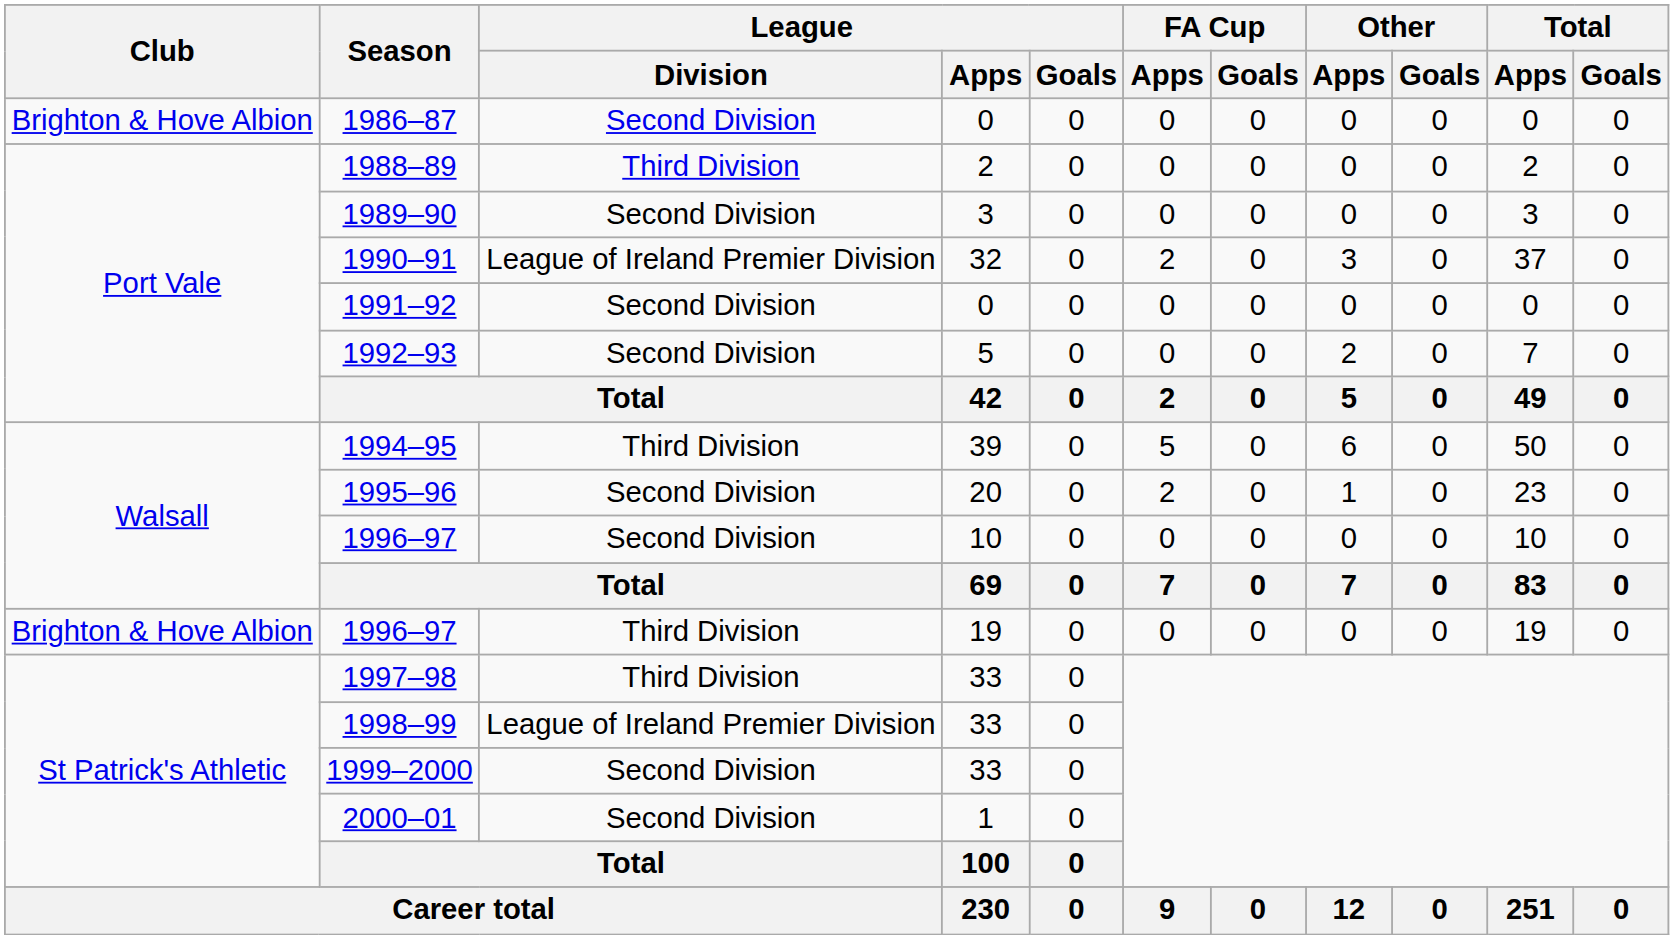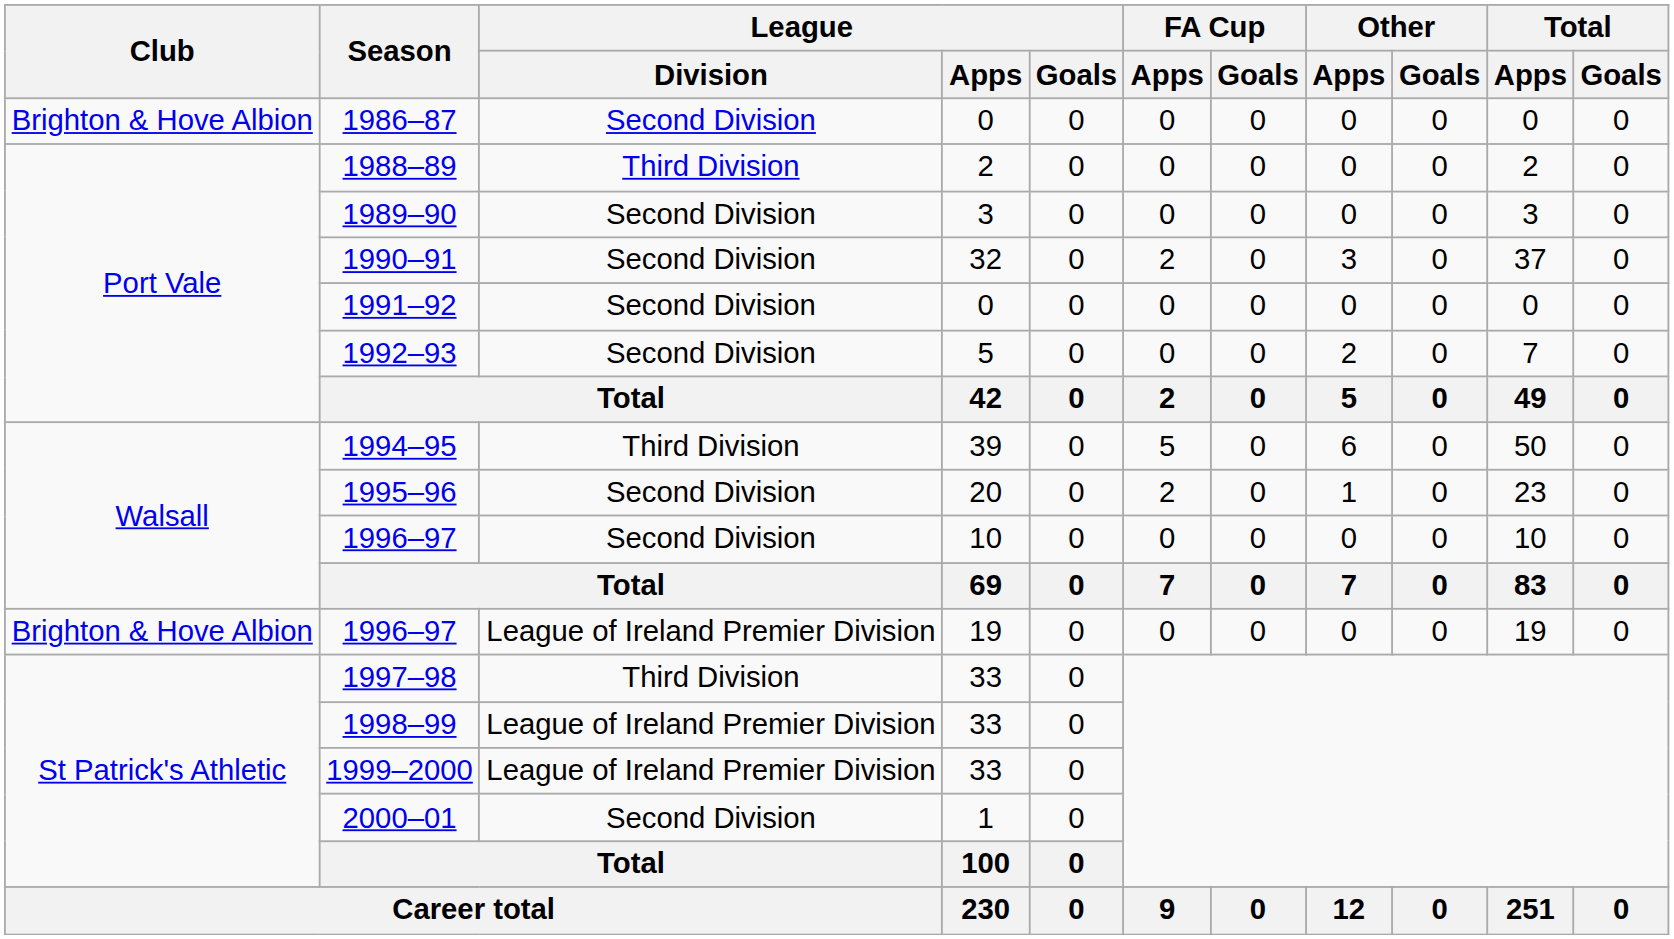 <table class="wikitable" style="text-align: center;">
 <tr>
 <th rowspan="2">Club</th>
 <th rowspan="2">Season</th>
 <th colspan="3">League</th>
 <th colspan="2">FA Cup</th>
 <th colspan="2">Other</th>
 <th colspan="2">Total</th>
 </tr>
 <tr>
 <th>Division</th>
 <th>Apps</th>
 <th>Goals</th>
 <th>Apps</th>
 <th>Goals</th>
 <th>Apps</th>
 <th>Goals</th>
 <th>Apps</th>
 <th>Goals</th>
 </tr>
 <tr>
 <td><a href='#'>Brighton & Hove Albion</a></td>
 <td><a href='#'>1986–87</a></td>
 <td><a href='#'>Second Division</a></td>
 <td>0</td>
 <td>0</td>
 <td>0</td>
 <td>0</td>
 <td>0</td>
 <td>0</td>
 <td>0</td>
 <td>0</td>
 </tr>
 <tr>
 <td rowspan="6"><a href='#'>Port Vale</a></td>
 <td><a href='#'>1988–89</a></td>
 <td><a href='#'>Third Division</a></td>
 <td>2</td>
 <td>0</td>
 <td>0</td>
 <td>0</td>
 <td>0</td>
 <td>0</td>
 <td>2</td>
 <td>0</td>
 </tr>
 <tr>
 <td><a href='#'>1989–90</a></td>
 <td>Second Division</td>
 <td>3</td>
 <td>0</td>
 <td>0</td>
 <td>0</td>
 <td>0</td>
 <td>0</td>
 <td>3</td>
 <td>0</td>
 </tr>
 <tr>
 <td><a href='#'>1990–91</a></td>
-<td>League of Ireland Premier Division</td>
+<td>Second Division</td>
 <td>32</td>
 <td>0</td>
 <td>2</td>
 <td>0</td>
 <td>3</td>
 <td>0</td>
 <td>37</td>
 <td>0</td>
 </tr>
 <tr>
 <td><a href='#'>1991–92</a></td>
 <td>Second Division</td>
 <td>0</td>
 <td>0</td>
 <td>0</td>
 <td>0</td>
 <td>0</td>
 <td>0</td>
 <td>0</td>
 <td>0</td>
 </tr>
 <tr>
 <td><a href='#'>1992–93</a></td>
 <td>Second Division</td>
 <td>5</td>
 <td>0</td>
 <td>0</td>
 <td>0</td>
 <td>2</td>
 <td>0</td>
 <td>7</td>
 <td>0</td>
 </tr>
 <tr>
 <th colspan="2">Total</th>
 <th>42</th>
 <th>0</th>
 <th>2</th>
 <th>0</th>
 <th>5</th>
 <th>0</th>
 <th>49</th>
 <th>0</th>
 </tr>
 <tr>
 <td rowspan="4"><a href='#'>Walsall</a></td>
 <td><a href='#'>1994–95</a></td>
 <td>Third Division</td>
 <td>39</td>
 <td>0</td>
 <td>5</td>
 <td>0</td>
 <td>6</td>
 <td>0</td>
 <td>50</td>
 <td>0</td>
 </tr>
 <tr>
 <td><a href='#'>1995–96</a></td>
 <td>Second Division</td>
 <td>20</td>
 <td>0</td>
 <td>2</td>
 <td>0</td>
 <td>1</td>
 <td>0</td>
 <td>23</td>
 <td>0</td>
 </tr>
 <tr>
 <td><a href='#'>1996–97</a></td>
 <td>Second Division</td>
 <td>10</td>
 <td>0</td>
 <td>0</td>
 <td>0</td>
 <td>0</td>
 <td>0</td>
 <td>10</td>
 <td>0</td>
 </tr>
 <tr>
 <th colspan="2">Total</th>
 <th>69</th>
 <th>0</th>
 <th>7</th>
 <th>0</th>
 <th>7</th>
 <th>0</th>
 <th>83</th>
 <th>0</th>
 </tr>
 <tr>
 <td><a href='#'>Brighton & Hove Albion</a></td>
 <td><a href='#'>1996–97</a></td>
-<td>Third Division</td>
+<td>League of Ireland Premier Division</td>
 <td>19</td>
 <td>0</td>
 <td>0</td>
 <td>0</td>
 <td>0</td>
 <td>0</td>
 <td>19</td>
 <td>0</td>
 </tr>
 <tr>
 <td rowspan="5"><a href='#'>St Patrick's Athletic</a></td>
 <td><a href='#'>1997–98</a></td>
 <td>Third Division</td>
 <td>33</td>
 <td>0</td>
 </tr>
 <tr>
 <td><a href='#'>1998–99</a></td>
 <td>League of Ireland Premier Division</td>
 <td>33</td>
 <td>0</td>
 </tr>
 <tr>
 <td><a href='#'>1999–2000</a></td>
-<td>Second Division</td>
+<td>League of Ireland Premier Division</td>
 <td>33</td>
 <td>0</td>
 </tr>
 <tr>
 <td><a href='#'>2000–01</a></td>
 <td>Second Division</td>
 <td>1</td>
 <td>0</td>
 </tr>
 <tr>
 <th colspan="2">Total</th>
 <th>100</th>
 <th>0</th>
 </tr>
 <tr>
 <th colspan="3">Career total</th>
 <th>230</th>
 <th>0</th>
 <th>9</th>
 <th>0</th>
 <th>12</th>
 <th>0</th>
 <th>251</th>
 <th>0</th>
 </tr>
 </table>
